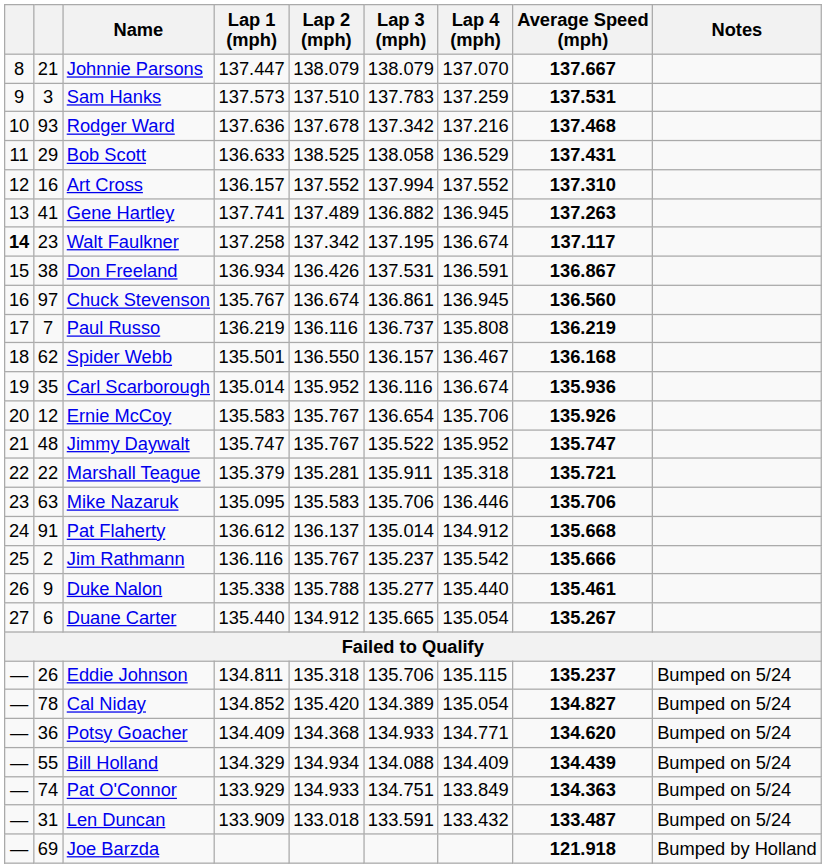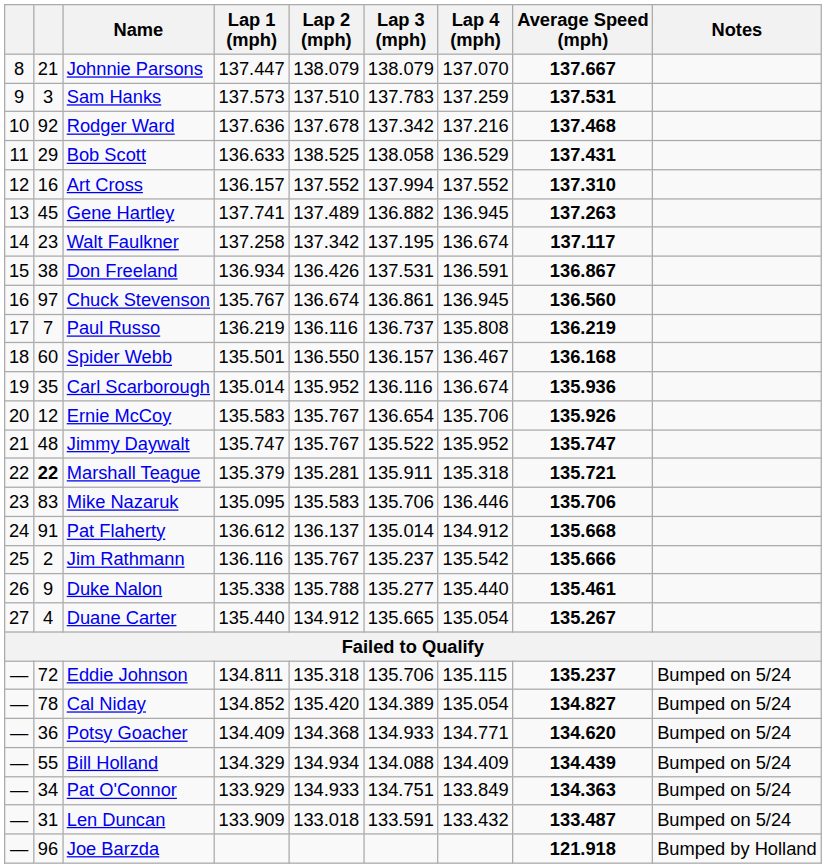 <table class="wikitable" style="font-size: 90%;">
 <tr align="center">
 <th></th>
 <th></th>
 <th>Name</th>
 <th>Lap 1<br>(mph)</th>
 <th>Lap 2<br>(mph)</th>
 <th>Lap 3<br>(mph)</th>
 <th>Lap 4<br>(mph)</th>
 <th>Average Speed<br>(mph)</th>
 <th>Notes</th>
 </tr>
 <tr>
 <td align=center>8</td>
 <td align=center>21</td>
 <td><a href='#'>Johnnie Parsons</a></td>
 <td>137.447</td>
 <td>138.079</td>
 <td>138.079</td>
 <td>137.070</td>
 <td align=center><strong>137.667</strong></td>
 <td></td>
 </tr>
 <tr>
 <td align=center>9</td>
 <td align=center>3</td>
 <td><a href='#'>Sam Hanks</a></td>
 <td>137.573</td>
 <td>137.510</td>
 <td>137.783</td>
 <td>137.259</td>
 <td align=center><strong>137.531</strong></td>
 <td></td>
 </tr>
 <tr>
 <td align=center>10</td>
-<td align=center>93</td>
+<td align=center>92</td>
 <td><a href='#'>Rodger Ward</a></td>
 <td>137.636</td>
 <td>137.678</td>
 <td>137.342</td>
 <td>137.216</td>
 <td align=center><strong>137.468</strong></td>
 <td></td>
 </tr>
 <tr>
 <td align=center>11</td>
 <td align=center>29</td>
 <td><a href='#'>Bob Scott</a></td>
 <td>136.633</td>
 <td>138.525</td>
 <td>138.058</td>
 <td>136.529</td>
 <td align=center><strong>137.431</strong></td>
 <td></td>
 </tr>
 <tr>
 <td align=center>12</td>
 <td align=center>16</td>
 <td><a href='#'>Art Cross</a></td>
 <td>136.157</td>
 <td>137.552</td>
 <td>137.994</td>
 <td>137.552</td>
 <td align=center><strong>137.310</strong></td>
 <td></td>
 </tr>
 <tr>
 <td align=center>13</td>
-<td align=center>41</td>
+<td align=center>45</td>
 <td><a href='#'>Gene Hartley</a></td>
 <td>137.741</td>
 <td>137.489</td>
 <td>136.882</td>
 <td>136.945</td>
 <td align=center><strong>137.263</strong></td>
 <td></td>
 </tr>
 <tr>
-<td align=center><strong>14</strong></td>
+<td align=center>14</td>
 <td align=center>23</td>
 <td><a href='#'>Walt Faulkner</a></td>
 <td>137.258</td>
 <td>137.342</td>
 <td>137.195</td>
 <td>136.674</td>
 <td align=center><strong>137.117</strong></td>
 <td></td>
 </tr>
 <tr>
 <td align=center>15</td>
 <td align=center>38</td>
 <td><a href='#'>Don Freeland</a></td>
 <td>136.934</td>
 <td>136.426</td>
 <td>137.531</td>
 <td>136.591</td>
 <td align=center><strong>136.867</strong></td>
 <td></td>
 </tr>
 <tr>
 <td align=center>16</td>
 <td align=center>97</td>
 <td><a href='#'>Chuck Stevenson</a></td>
 <td>135.767</td>
 <td>136.674</td>
 <td>136.861</td>
 <td>136.945</td>
 <td align=center><strong>136.560</strong></td>
 <td></td>
 </tr>
 <tr>
 <td align=center>17</td>
 <td align=center>7</td>
 <td><a href='#'>Paul Russo</a></td>
 <td>136.219</td>
 <td>136.116</td>
 <td>136.737</td>
 <td>135.808</td>
 <td align=center><strong>136.219</strong></td>
 <td></td>
 </tr>
 <tr>
 <td align=center>18</td>
-<td align=center>62</td>
+<td align=center>60</td>
 <td><a href='#'>Spider Webb</a></td>
 <td>135.501</td>
 <td>136.550</td>
 <td>136.157</td>
 <td>136.467</td>
 <td align=center><strong>136.168</strong></td>
 <td></td>
 </tr>
 <tr>
 <td align=center>19</td>
 <td align=center>35</td>
 <td><a href='#'>Carl Scarborough</a></td>
 <td>135.014</td>
 <td>135.952</td>
 <td>136.116</td>
 <td>136.674</td>
 <td align=center><strong>135.936</strong></td>
 <td></td>
 </tr>
 <tr>
 <td align=center>20</td>
 <td align=center>12</td>
 <td><a href='#'>Ernie McCoy</a></td>
 <td>135.583</td>
 <td>135.767</td>
 <td>136.654</td>
 <td>135.706</td>
 <td align=center><strong>135.926</strong></td>
 <td></td>
 </tr>
 <tr>
 <td align=center>21</td>
 <td align=center>48</td>
 <td><a href='#'>Jimmy Daywalt</a></td>
 <td>135.747</td>
 <td>135.767</td>
 <td>135.522</td>
 <td>135.952</td>
 <td align=center><strong>135.747</strong></td>
 <td></td>
 </tr>
 <tr>
 <td align=center>22</td>
-<td align=center>22</td>
+<td align=center><strong>22</strong></td>
 <td><a href='#'>Marshall Teague</a></td>
 <td>135.379</td>
 <td>135.281</td>
 <td>135.911</td>
 <td>135.318</td>
 <td align=center><strong>135.721</strong></td>
 <td></td>
 </tr>
 <tr>
 <td align=center>23</td>
-<td align=center>63</td>
+<td align=center>83</td>
 <td><a href='#'>Mike Nazaruk</a></td>
 <td>135.095</td>
 <td>135.583</td>
 <td>135.706</td>
 <td>136.446</td>
 <td align=center><strong>135.706</strong></td>
 <td></td>
 </tr>
 <tr>
 <td align=center>24</td>
 <td align=center>91</td>
 <td><a href='#'>Pat Flaherty</a></td>
 <td>136.612</td>
 <td>136.137</td>
 <td>135.014</td>
 <td>134.912</td>
 <td align=center><strong>135.668</strong></td>
 <td></td>
 </tr>
 <tr>
 <td align=center>25</td>
 <td align=center>2</td>
 <td><a href='#'>Jim Rathmann</a></td>
 <td>136.116</td>
 <td>135.767</td>
 <td>135.237</td>
 <td>135.542</td>
 <td align=center><strong>135.666</strong></td>
 <td></td>
 </tr>
 <tr>
 <td align=center>26</td>
 <td align=center>9</td>
 <td><a href='#'>Duke Nalon</a></td>
 <td>135.338</td>
 <td>135.788</td>
 <td>135.277</td>
 <td>135.440</td>
 <td align=center><strong>135.461</strong></td>
 <td></td>
 </tr>
 <tr>
 <td align=center>27</td>
-<td align=center>6</td>
+<td align=center>4</td>
 <td><a href='#'>Duane Carter</a></td>
 <td>135.440</td>
 <td>134.912</td>
 <td>135.665</td>
 <td>135.054</td>
 <td align=center><strong>135.267</strong></td>
 <td></td>
 </tr>
 <tr>
 <th colspan=9>Failed to Qualify</th>
 </tr>
 <tr>
 <td align=center>—</td>
-<td align=center>26</td>
+<td align=center>72</td>
 <td><a href='#'>Eddie Johnson</a></td>
 <td>134.811</td>
 <td>135.318</td>
 <td>135.706</td>
 <td>135.115</td>
 <td align=center><strong>135.237</strong></td>
 <td>Bumped on 5/24</td>
 </tr>
 <tr>
 <td align=center>—</td>
 <td align=center>78</td>
 <td><a href='#'>Cal Niday</a></td>
 <td>134.852</td>
 <td>135.420</td>
 <td>134.389</td>
 <td>135.054</td>
 <td align=center><strong>134.827</strong></td>
 <td>Bumped on 5/24</td>
 </tr>
 <tr>
 <td align=center>—</td>
 <td align=center>36</td>
 <td><a href='#'>Potsy Goacher</a></td>
 <td>134.409</td>
 <td>134.368</td>
 <td>134.933</td>
 <td>134.771</td>
 <td align=center><strong>134.620</strong></td>
 <td>Bumped on 5/24</td>
 </tr>
 <tr>
 <td align=center>—</td>
 <td align=center>55</td>
 <td><a href='#'>Bill Holland</a></td>
 <td>134.329</td>
 <td>134.934</td>
 <td>134.088</td>
 <td>134.409</td>
 <td align=center><strong>134.439</strong></td>
 <td>Bumped on 5/24</td>
 </tr>
 <tr>
 <td align=center>—</td>
-<td align=center>74</td>
+<td align=center>34</td>
 <td><a href='#'>Pat O'Connor</a></td>
 <td>133.929</td>
 <td>134.933</td>
 <td>134.751</td>
 <td>133.849</td>
 <td align=center><strong>134.363</strong></td>
 <td>Bumped on 5/24</td>
 </tr>
 <tr>
 <td align=center>—</td>
 <td align=center>31</td>
 <td><a href='#'>Len Duncan</a></td>
 <td>133.909</td>
 <td>133.018</td>
 <td>133.591</td>
 <td>133.432</td>
 <td align=center><strong>133.487</strong></td>
 <td>Bumped on 5/24</td>
 </tr>
 <tr>
 <td align=center>—</td>
-<td align=center>69</td>
+<td align=center>96</td>
 <td><a href='#'>Joe Barzda</a></td>
 <td></td>
 <td></td>
 <td></td>
 <td></td>
 <td align=center><strong>121.918</strong></td>
 <td>Bumped by Holland</td>
 </tr>
 </table>
